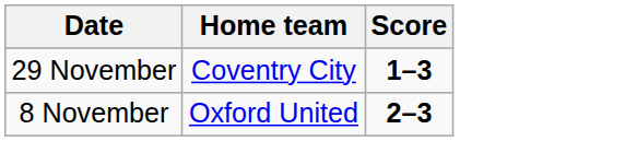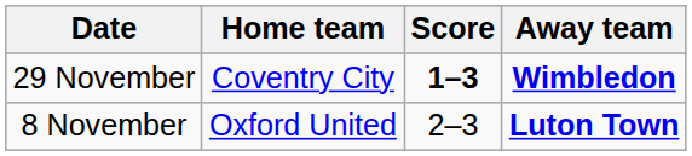 <table class="wikitable" style="text-align: center">
 <tr>
 <th>Date</th>
 <th>Home team</th>
 <th>Score</th>
+<th>Away team</th>
 </tr>
 <tr>
 <td>29 November</td>
 <td><a href='#'>Coventry City</a></td>
 <td><strong>1–3</strong></td>
+<td><strong><a href='#'>Wimbledon</a></strong></td>
 </tr>
 <tr>
 <td>8 November</td>
 <td><a href='#'>Oxford United</a></td>
-<td><strong>2–3</strong></td>
+<td>2–3</td>
+<td><strong><a href='#'>Luton Town</a></strong></td>
 </tr>
 </table>
